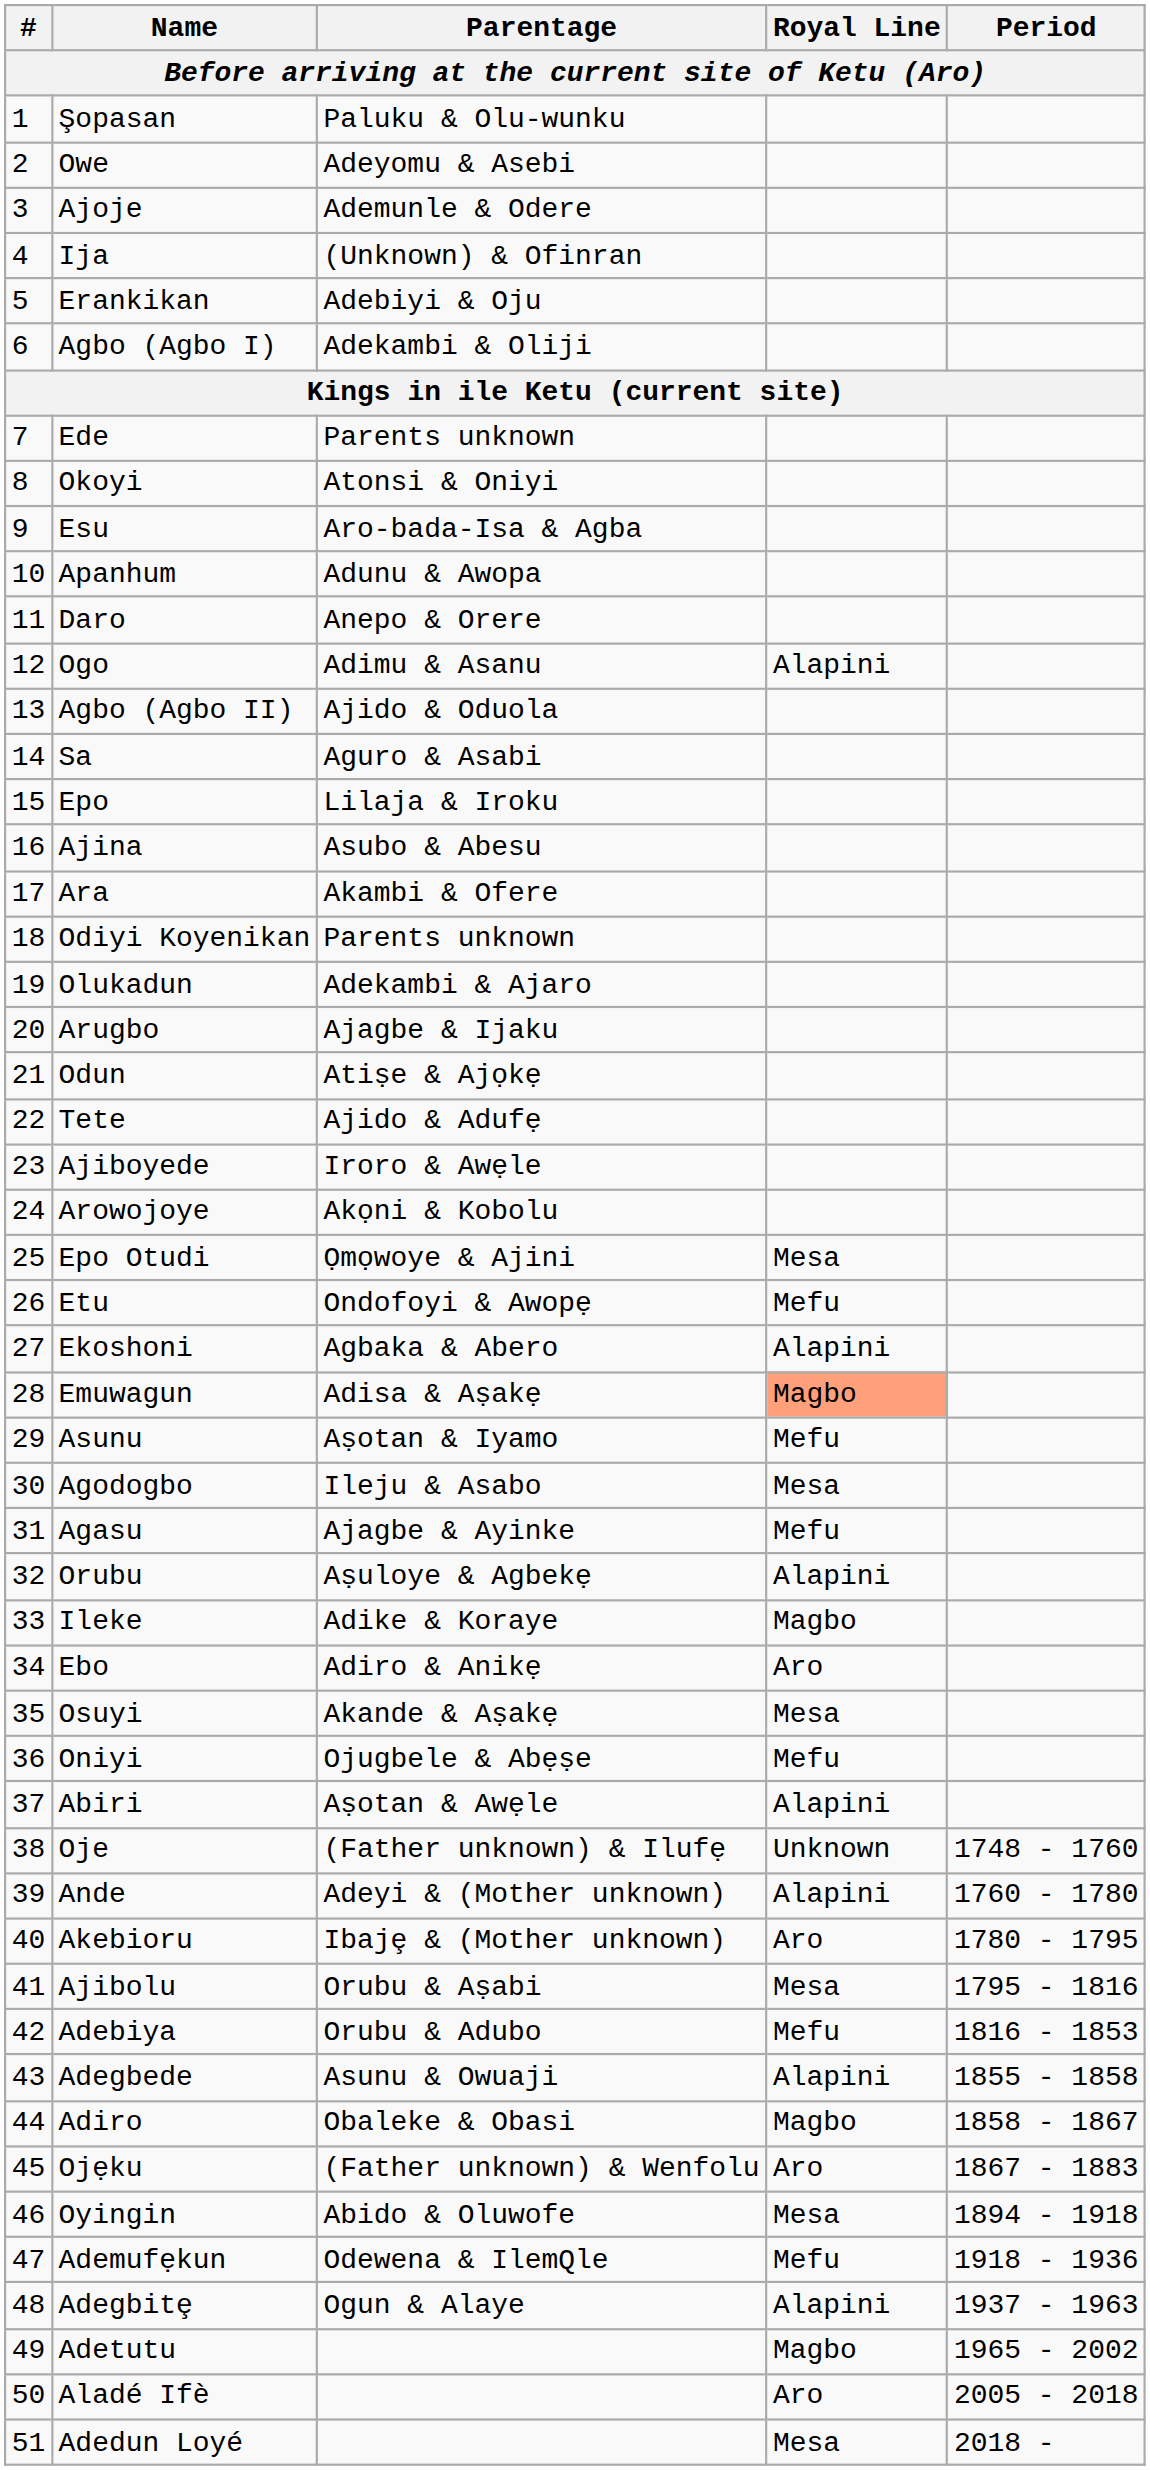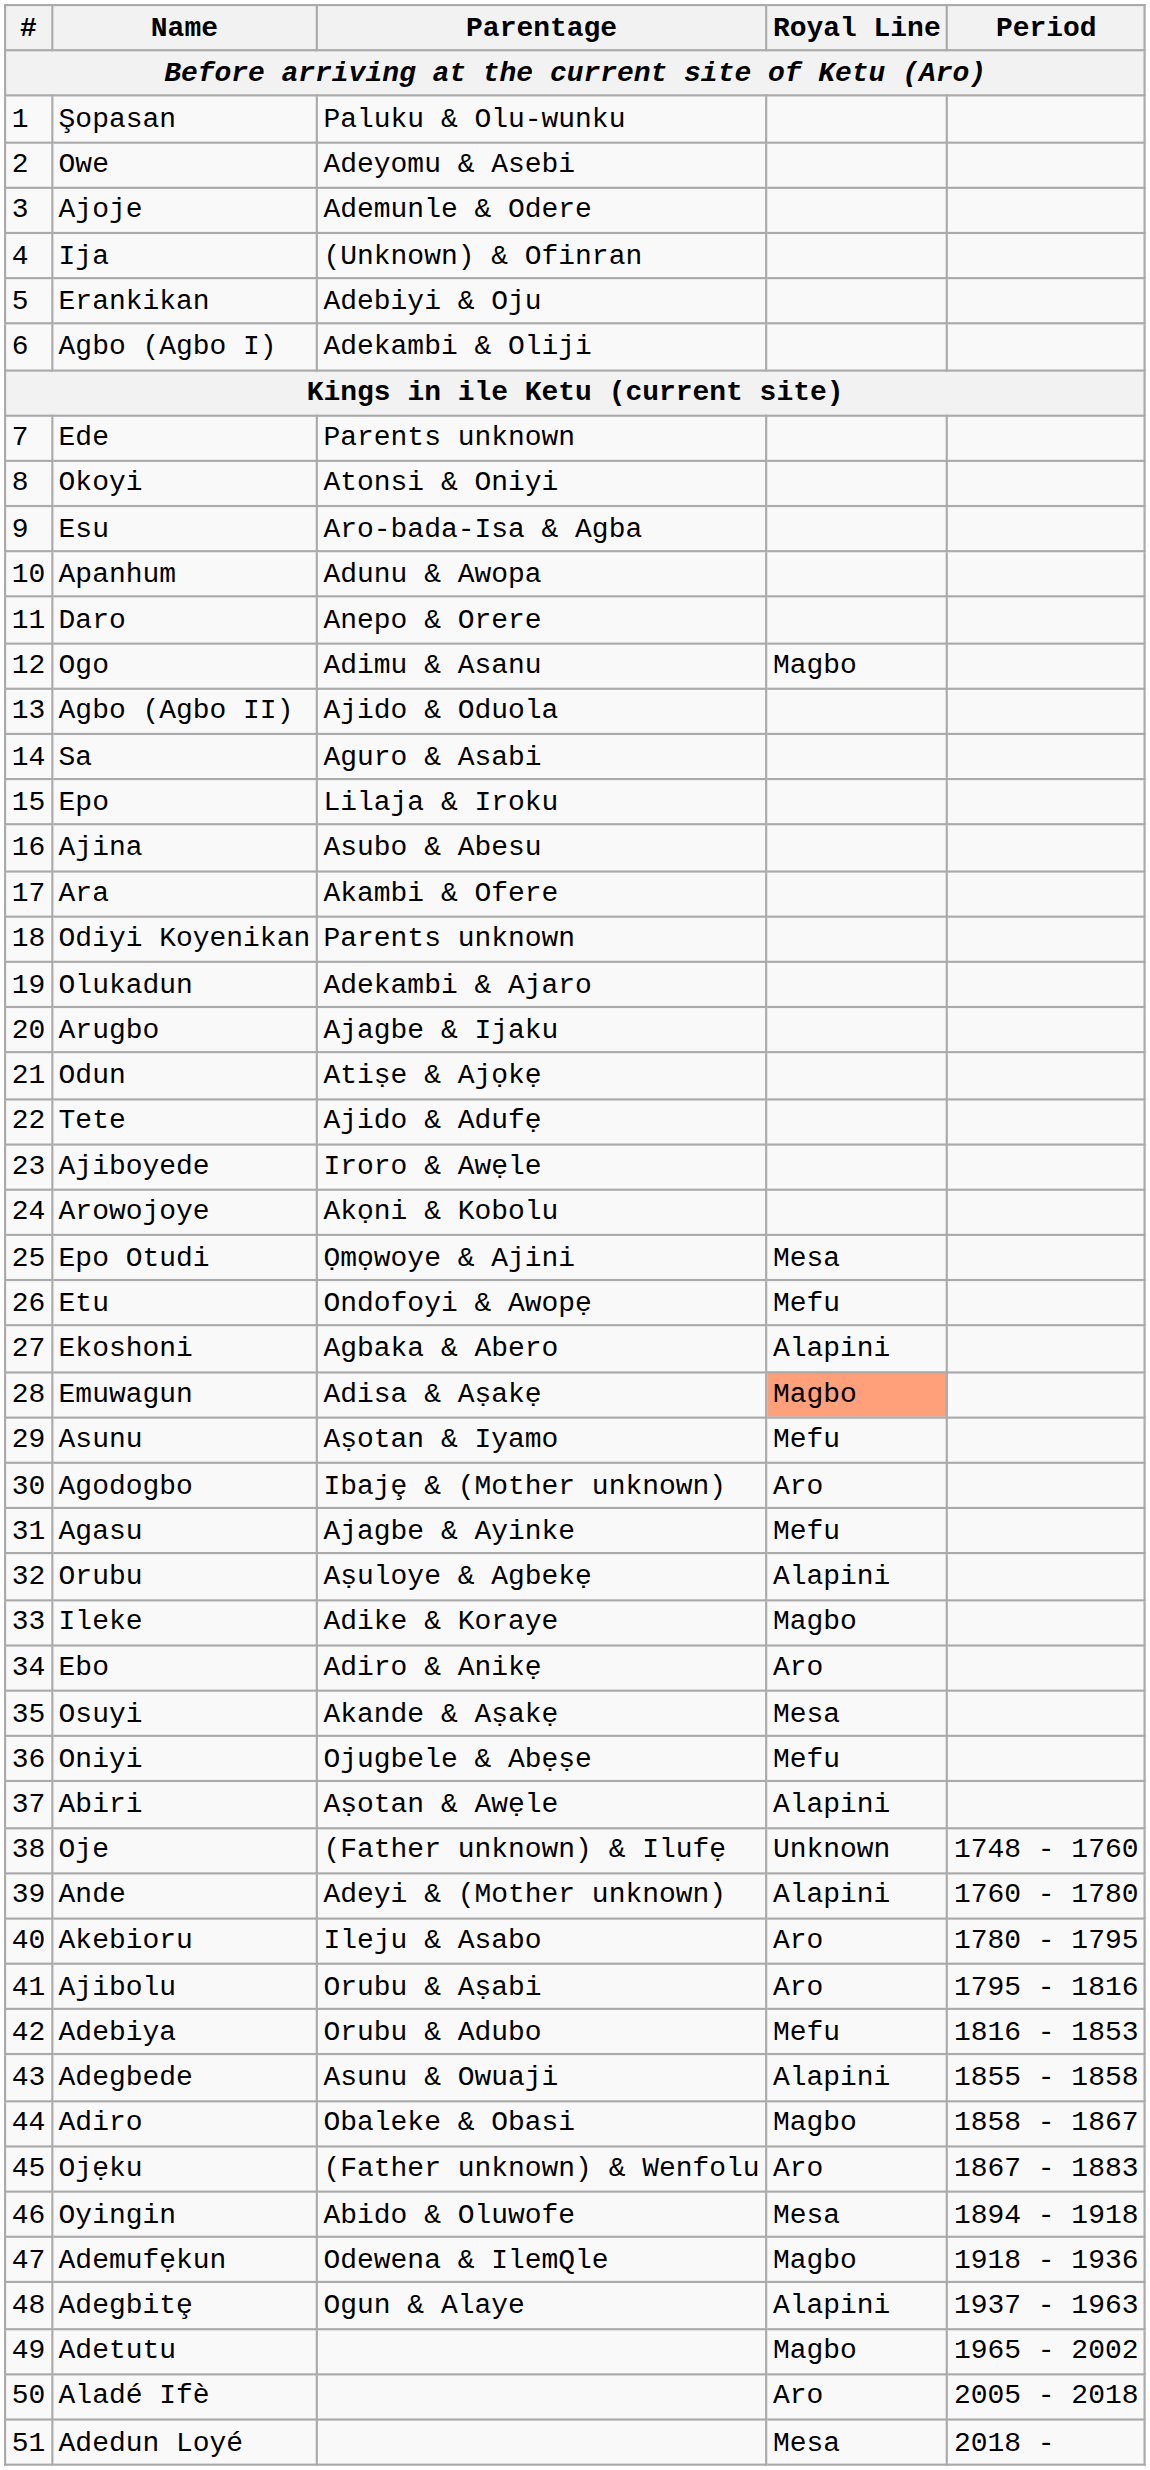 <table class="wikitable">
 <tr>
 <th>#</th>
 <th>Name</th>
 <th>Parentage</th>
 <th>Royal Line</th>
 <th>Period</th>
 </tr>
 <tr>
 <th colspan="5"><strong><em>Before arriving at the current site of Ketu (Aro<strong>)<em></th>
 </tr>
 <tr>
 <td>1</td>
 <td>Şopasan</td>
 <td>Paluku & Olu-wunku</td>
 <td></td>
 <td></td>
 </tr>
 <tr>
 <td>2</td>
 <td>Owe</td>
 <td>Adeyomu & Asebi</td>
 <td></td>
 <td></td>
 </tr>
 <tr>
 <td>3</td>
 <td>Ajoje</td>
 <td>Ademunle & Odere</td>
 <td></td>
 <td></td>
 </tr>
 <tr>
 <td>4</td>
 <td>Ija</td>
 <td>(Unknown) & Ofinran</td>
 <td></td>
 <td></td>
 </tr>
 <tr>
 <td>5</td>
 <td>Erankikan</td>
 <td>Adebiyi & Oju</td>
 <td></td>
 <td></td>
 </tr>
 <tr>
 <td>6</td>
 <td>Agbo (Agbo I)</td>
 <td>Adekambi & Oliji</td>
 <td></td>
 <td></td>
 </tr>
 <tr>
 <th colspan="5"></em></strong>Kings in ile Ketu (current site)<strong><em></th>
 </tr>
 <tr>
 <td>7</td>
 <td>Ede</td>
 <td>Parents unknown</td>
 <td></td>
 <td></td>
 </tr>
 <tr>
 <td>8</td>
 <td>Okoyi</td>
 <td>Atonsi & Oniyi</td>
 <td></td>
 <td></td>
 </tr>
 <tr>
 <td>9</td>
 <td>Esu</td>
 <td>Aro-bada-Isa & Agba</td>
 <td></td>
 <td></td>
 </tr>
 <tr>
 <td>10</td>
 <td>Apanhum</td>
 <td>Adunu & Awopa</td>
 <td></td>
 <td></td>
 </tr>
 <tr>
 <td>11</td>
 <td>Daro</td>
 <td>Anepo & Orere</td>
 <td></td>
 <td></td>
 </tr>
 <tr>
 <td>12</td>
 <td>Ogo</td>
 <td>Adimu & Asanu</td>
-<td>Alapini</td>
+<td>Magbo</td>
 <td></td>
 </tr>
 <tr>
 <td>13</td>
 <td>Agbo (Agbo II)</td>
 <td>Ajido & Oduola</td>
 <td></td>
 <td></td>
 </tr>
 <tr>
 <td>14</td>
 <td>Sa</td>
 <td>Aguro & Asabi</td>
 <td></td>
 <td></td>
 </tr>
 <tr>
 <td>15</td>
 <td>Epo</td>
 <td>Lilaja & Iroku</td>
 <td></td>
 <td></td>
 </tr>
 <tr>
 <td>16</td>
 <td>Ajina</td>
 <td>Asubo & Abesu</td>
 <td></td>
 <td></td>
 </tr>
 <tr>
 <td>17</td>
 <td>Ara</td>
 <td>Akambi & Ofere</td>
 <td></td>
 <td></td>
 </tr>
 <tr>
 <td>18</td>
 <td>Odiyi Koyenikan</td>
 <td>Parents unknown</td>
 <td></td>
 <td></td>
 </tr>
 <tr>
 <td>19</td>
 <td>Olukadun</td>
 <td>Adekambi & Ajaro</td>
 <td></td>
 <td></td>
 </tr>
 <tr>
 <td>20</td>
 <td>Arugbo</td>
 <td>Ajagbe & Ijaku</td>
 <td></td>
 <td></td>
 </tr>
 <tr>
 <td>21</td>
 <td>Odun</td>
 <td>Atiṣe & Ajọkẹ</td>
 <td></td>
 <td></td>
 </tr>
 <tr>
 <td>22</td>
 <td>Tete</td>
 <td>Ajido & Adufẹ</td>
 <td></td>
 <td></td>
 </tr>
 <tr>
 <td>23</td>
 <td>Ajiboyede</td>
 <td>Iroro & Awẹle</td>
 <td></td>
 <td></td>
 </tr>
 <tr>
 <td>24</td>
 <td>Arowojoye</td>
 <td>Akọni & Kobolu</td>
 <td></td>
 <td></td>
 </tr>
 <tr>
 <td>25</td>
 <td>Epo Otudi</td>
 <td>Ọmọwoye & Ajini</td>
 <td>Mesa</td>
 <td></td>
 </tr>
 <tr>
 <td>26</td>
 <td>Etu</td>
 <td>Ondofoyi & Awopẹ</td>
 <td>Mefu</td>
 <td></td>
 </tr>
 <tr>
 <td>27</td>
 <td>Ekoshoni</td>
 <td>Agbaka & Abero</td>
 <td>Alapini</td>
 <td></td>
 </tr>
 <tr>
 <td>28</td>
 <td>Emuwagun</td>
 <td>Adisa & Aṣakẹ</td>
 <td style="background: lightsalmon;">Magbo</td>
 <td></td>
 </tr>
 <tr>
 <td>29</td>
 <td>Asunu</td>
 <td>Aṣotan & Iyamo</td>
 <td>Mefu</td>
 <td></td>
 </tr>
 <tr>
 <td>30</td>
 <td>Agodogbo</td>
-<td>Ileju & Asabo</td>
-<td>Mesa</td>
+<td>Ibajȩ & (Mother unknown)</td>
+<td>Aro</td>
 <td></td>
 </tr>
 <tr>
 <td>31</td>
 <td>Agasu</td>
 <td>Ajagbe & Ayinke</td>
 <td>Mefu</td>
 <td></td>
 </tr>
 <tr>
 <td>32</td>
 <td>Orubu</td>
 <td>Aṣuloye & Agbekẹ</td>
 <td>Alapini</td>
 <td></td>
 </tr>
 <tr>
 <td>33</td>
 <td>Ileke</td>
 <td>Adike & Koraye</td>
 <td>Magbo</td>
 <td></td>
 </tr>
 <tr>
 <td>34</td>
 <td>Ebo</td>
 <td>Adiro & Anikẹ</td>
 <td>Aro</td>
 <td></td>
 </tr>
 <tr>
 <td>35</td>
 <td>Osuyi</td>
 <td>Akande & Aṣakẹ</td>
 <td>Mesa</td>
 <td></td>
 </tr>
 <tr>
 <td>36</td>
 <td>Oniyi</td>
 <td>Ojugbele & Abẹṣe</td>
 <td>Mefu</td>
 <td></td>
 </tr>
 <tr>
 <td>37</td>
 <td>Abiri</td>
 <td>Aṣotan & Awẹle</td>
 <td>Alapini</td>
 <td></td>
 </tr>
 <tr>
 <td>38</td>
 <td>Oje</td>
 <td>(Father unknown) & Ilufẹ</td>
 <td>Unknown</td>
 <td>1748 - 1760</td>
 </tr>
 <tr>
 <td>39</td>
 <td>Ande</td>
 <td>Adeyi & (Mother unknown)</td>
 <td>Alapini</td>
 <td>1760 - 1780</td>
 </tr>
 <tr>
 <td>40</td>
 <td>Akebioru</td>
-<td>Ibajȩ & (Mother unknown)</td>
+<td>Ileju & Asabo</td>
 <td>Aro</td>
 <td>1780 - 1795</td>
 </tr>
 <tr>
 <td>41</td>
 <td>Ajibolu</td>
 <td>Orubu & Aṣabi</td>
-<td>Mesa</td>
+<td>Aro</td>
 <td>1795 - 1816</td>
 </tr>
 <tr>
 <td>42</td>
 <td>Adebiya</td>
 <td>Orubu & Adubo</td>
 <td>Mefu</td>
 <td>1816 - 1853</td>
 </tr>
 <tr>
 <td>43</td>
 <td>Adegbede</td>
 <td>Asunu & Owuaji</td>
 <td>Alapini</td>
 <td>1855 - 1858</td>
 </tr>
 <tr>
 <td>44</td>
 <td>Adiro</td>
 <td>Obaleke & Obasi</td>
 <td>Magbo</td>
 <td>1858 - 1867</td>
 </tr>
 <tr>
 <td>45</td>
 <td>Ojẹku</td>
 <td>(Father unknown) & Wenfolu</td>
 <td>Aro</td>
 <td>1867 - 1883</td>
 </tr>
 <tr>
 <td>46</td>
 <td>Oyingin</td>
 <td>Abido & Oluwofe</td>
 <td>Mesa</td>
 <td>1894 - 1918</td>
 </tr>
 <tr>
 <td>47</td>
 <td>Ademufẹkun</td>
 <td>Odewena & IlemQle</td>
-<td>Mefu</td>
+<td>Magbo</td>
 <td>1918 - 1936</td>
 </tr>
 <tr>
 <td>48</td>
 <td>Adegbitȩ</td>
 <td>Ogun & Alaye</td>
 <td>Alapini</td>
 <td>1937 - 1963</td>
 </tr>
 <tr>
 <td>49</td>
 <td>Adetutu</td>
 <td></td>
 <td>Magbo</td>
 <td>1965 - 2002</td>
 </tr>
 <tr>
 <td>50</td>
 <td>Aladé Ifè</td>
 <td></td>
 <td>Aro</td>
 <td>2005 - 2018</td>
 </tr>
 <tr>
 <td>51</td>
 <td>Adedun Loyé</td>
 <td></td>
 <td>Mesa</td>
 <td>2018 -</td>
 </tr>
 </table>
